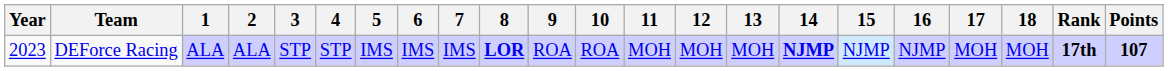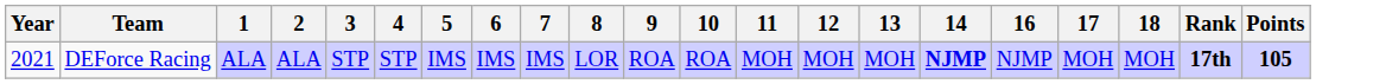 <table class="wikitable" style="text-align:center; font-size:90%">
 <tr>
 <th>Year</th>
 <th>Team</th>
 <th>1</th>
 <th>2</th>
 <th>3</th>
 <th>4</th>
 <th>5</th>
 <th>6</th>
 <th>7</th>
 <th>8</th>
 <th>9</th>
 <th>10</th>
 <th>11</th>
 <th>12</th>
 <th>13</th>
 <th>14</th>
-<th>15</th>
 <th>16</th>
 <th>17</th>
 <th>18</th>
 <th>Rank</th>
 <th>Points</th>
 </tr>
 <tr>
-<td><a href='#'>2023</a></td>
+<td><a href='#'>2021</a></td>
 <td><a href='#'>DEForce Racing</a></td>
 <td style="background:#CFCFFF;"><a href='#'>ALA</a><br></td>
 <td style="background:#CFCFFF;"><a href='#'>ALA</a><br></td>
 <td style="background:#CFCFFF;"><a href='#'>STP</a><br></td>
 <td style="background:#CFCFFF;"><a href='#'>STP</a><br></td>
 <td style="background:#CFCFFF;"><a href='#'>IMS</a><br></td>
 <td style="background:#CFCFFF;"><a href='#'>IMS</a><br></td>
 <td style="background:#CFCFFF;"><a href='#'>IMS</a><br></td>
-<td style="background:#CFCFFF;"><strong><a href='#'>LOR</a><br></strong></td>
+<td style="background:#CFCFFF;"><a href='#'>LOR</a><br></td>
 <td style="background:#CFCFFF;"><a href='#'>ROA</a><br></td>
 <td style="background:#CFCFFF;"><a href='#'>ROA</a><br></td>
 <td style="background:#CFCFFF;"><a href='#'>MOH</a><br></td>
 <td style="background:#CFCFFF;"><a href='#'>MOH</a><br></td>
 <td style="background:#CFCFFF;"><a href='#'>MOH</a><br></td>
 <td style="background:#CFCFFF;"><strong><a href='#'>NJMP</a><br></strong></td>
-<td style="background:#CFEAFF;"><a href='#'>NJMP</a><br></td>
 <td style="background:#CFCFFF;"><a href='#'>NJMP</a><br></td>
 <td style="background:#CFCFFF;"><a href='#'>MOH</a><br></td>
 <td style="background:#CFCFFF;"><a href='#'>MOH</a><br></td>
 <th style="background:#CFCFFF;">17th</th>
-<th style="background:#CFCFFF;">107</th>
+<th style="background:#CFCFFF;">105</th>
 </tr>
 </table>
